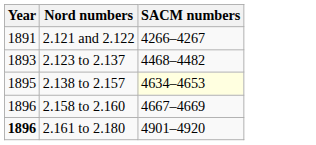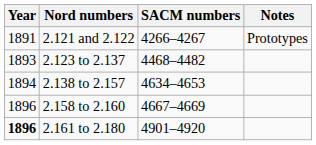 <table class=wikitable>
 <tr>
 <th>Year</th>
 <th>Nord numbers</th>
 <th>SACM numbers</th>
+<th>Notes</th>
 </tr>
 <tr>
 <td>1891</td>
 <td>2.121 and 2.122</td>
 <td>4266–4267</td>
+<td>Prototypes</td>
 </tr>
 <tr>
 <td>1893</td>
 <td>2.123 to 2.137</td>
 <td>4468–4482</td>
+<td></td>
 </tr>
 <tr>
-<td>1895</td>
+<td>1894</td>
 <td>2.138 to 2.157</td>
-<td style="background: lightyellow;">4634–4653</td>
+<td>4634–4653</td>
+<td></td>
 </tr>
 <tr>
 <td>1896</td>
 <td>2.158 to 2.160</td>
 <td>4667–4669</td>
+<td></td>
 </tr>
 <tr>
 <td><strong>1896</strong></td>
 <td>2.161 to 2.180</td>
 <td>4901–4920</td>
+<td></td>
 </tr>
 </table>
